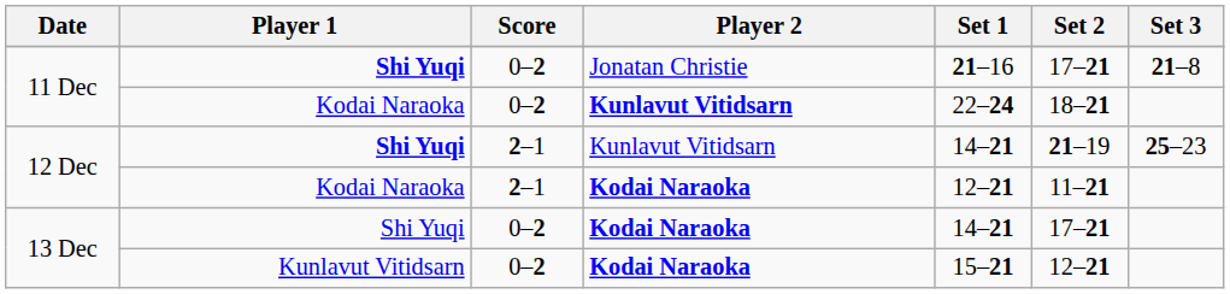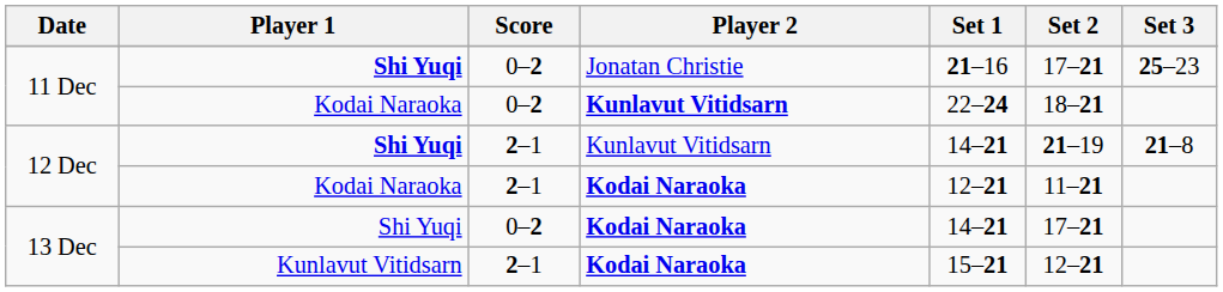 <table class="wikitable" style="text-align: center; font-size:90%">
 <tr>
 <th width="60">Date</th>
 <th width="200">Player 1</th>
 <th width="60">Score</th>
 <th width="200">Player 2</th>
 <th width="50">Set 1</th>
 <th width="50">Set 2</th>
 <th width="50">Set 3</th>
 </tr>
 <tr>
 </tr>
 <tr>
 <td rowspan="2">11 Dec</td>
 <td style="text-align:right"><strong><a href='#'>Shi Yuqi</a> </strong></td>
 <td style="text-align:center">0–<strong>2</strong></td>
 <td style="text-align:left"> <a href='#'>Jonatan Christie</a></td>
 <td><strong>21</strong>–16</td>
 <td>17–<strong>21</strong></td>
-<td><strong>21</strong>–8</td>
+<td><strong>25</strong>–23</td>
 </tr>
 <tr>
 <td style="text-align:right"><a href='#'>Kodai Naraoka</a> </td>
 <td style="text-align:center">0–<strong>2</strong></td>
 <td style="text-align:left"><strong> <a href='#'>Kunlavut Vitidsarn</a></strong></td>
 <td>22–<strong>24</strong></td>
 <td>18–<strong>21</strong></td>
 <td></td>
 </tr>
 <tr>
 <td rowspan="2">12 Dec</td>
 <td style="text-align:right"><strong><a href='#'>Shi Yuqi</a> </strong></td>
 <td style="text-align:center"><strong>2</strong>–1</td>
 <td style="text-align:left"> <a href='#'>Kunlavut Vitidsarn</a></td>
 <td>14–<strong>21</strong></td>
 <td><strong>21</strong>–19</td>
-<td><strong>25</strong>–23</td>
+<td><strong>21</strong>–8</td>
 </tr>
 <tr>
 <td style="text-align:right"><a href='#'>Kodai Naraoka</a> </td>
 <td style="text-align:center"><strong>2</strong>–1</td>
 <td style="text-align:left"><strong> <a href='#'>Kodai Naraoka</a></strong></td>
 <td>12–<strong>21</strong></td>
 <td>11–<strong>21</strong></td>
 <td></td>
 </tr>
 <tr>
 <td rowspan="2">13 Dec</td>
 <td style="text-align:right"><a href='#'>Shi Yuqi</a> </td>
 <td style="text-align:center">0–<strong>2</strong></td>
 <td style="text-align:left"><strong> <a href='#'>Kodai Naraoka</a></strong></td>
 <td>14–<strong>21</strong></td>
 <td>17–<strong>21</strong></td>
 <td></td>
 </tr>
 <tr>
 <td style="text-align:right"><a href='#'>Kunlavut Vitidsarn</a> </td>
-<td style="text-align:center">0–<strong>2</strong></td>
+<td style="text-align:center"><strong>2</strong>–1</td>
 <td style="text-align:left"><strong> <a href='#'>Kodai Naraoka</a></strong></td>
 <td>15–<strong>21</strong></td>
 <td>12–<strong>21</strong></td>
 <td></td>
 </tr>
 </table>
